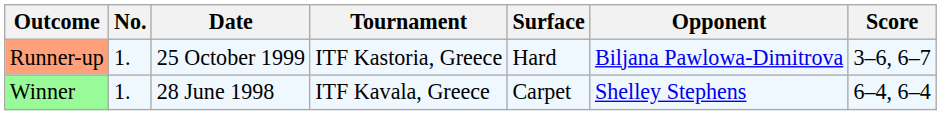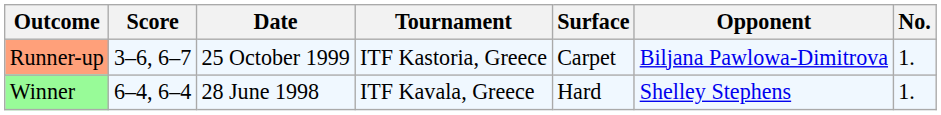 <table class="sortable wikitable">
 <tr>
 <th>Outcome</th>
-<th>No.</th>
+<th class="unsortable">Score</th>
 <th>Date</th>
 <th>Tournament</th>
 <th>Surface</th>
 <th>Opponent</th>
-<th class="unsortable">Score</th>
+<th>No.</th>
 </tr>
 <tr style="background:#f0f8ff;">
 <td bgcolor="FFA07A">Runner-up</td>
-<td>1.</td>
+<td>3–6, 6–7</td>
 <td>25 October 1999</td>
 <td>ITF Kastoria, Greece</td>
-<td>Hard</td>
+<td>Carpet</td>
 <td> <a href='#'>Biljana Pawlowa-Dimitrova</a></td>
-<td>3–6, 6–7</td>
+<td>1.</td>
 </tr>
 <tr style="background:#f0f8ff;">
 <td bgcolor="98FB98">Winner</td>
-<td>1.</td>
+<td>6–4, 6–4</td>
 <td>28 June 1998</td>
 <td>ITF Kavala, Greece</td>
-<td>Carpet</td>
+<td>Hard</td>
 <td> <a href='#'>Shelley Stephens</a></td>
-<td>6–4, 6–4</td>
+<td>1.</td>
 </tr>
 </table>
